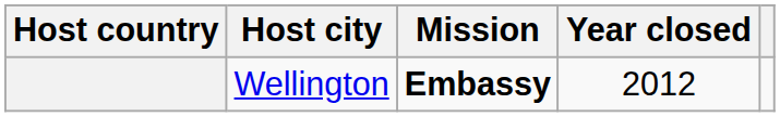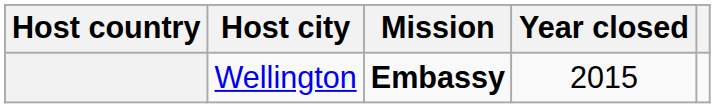 <table class="wikitable plainrowheaders" style="text-align:center;">
 <tr>
 <th scope="col">Host country</th>
 <th scope="col">Host city</th>
 <th scope="col">Mission</th>
 <th scope="col">Year closed</th>
 <th scope="col"></th>
 </tr>
 <tr>
 <th scope="row"></th>
 <td><a href='#'>Wellington</a></td>
 <td><strong>Embassy</strong></td>
-<td>2012</td>
+<td>2015</td>
 <td></td>
 </tr>
 </table>
